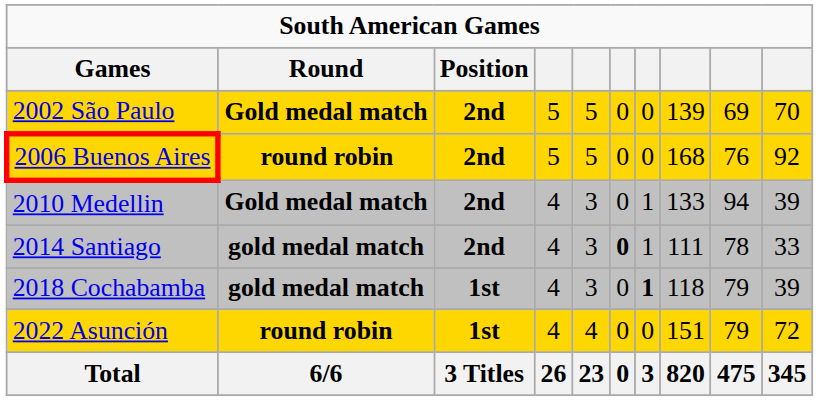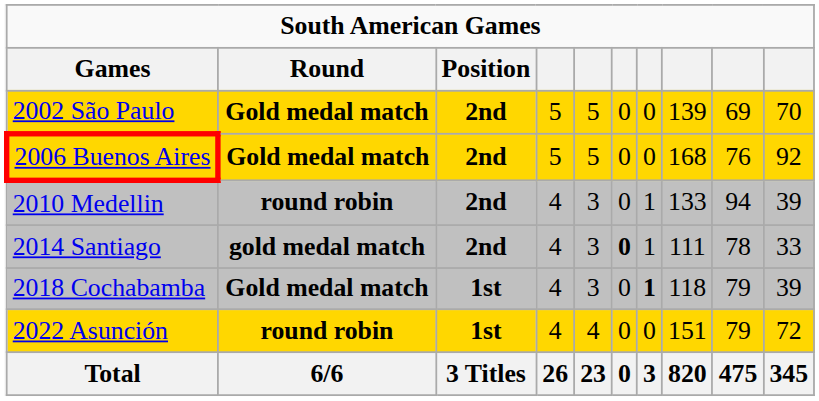 <table class="wikitable" style="text-align:center; font-size:90%;">
 <tr>
 <td colspan=10><strong>South American Games</strong></td>
 </tr>
 <tr>
 <th>Games</th>
 <th>Round</th>
 <th>Position</th>
 <th></th>
 <th></th>
 <th></th>
 <th></th>
 <th></th>
 <th></th>
 <th></th>
 </tr>
 <tr style="background:gold;">
 <td align=left> <a href='#'>2002 São Paulo</a></td>
 <td><strong>Gold medal match</strong></td>
 <td><strong>2nd</strong></td>
 <td>5</td>
 <td>5</td>
 <td>0</td>
 <td>0</td>
 <td>139</td>
 <td>69</td>
 <td>70</td>
 </tr>
 <tr style="background:gold;">
 <td style="border: 3px solid red" align=left> <a href='#'>2006 Buenos Aires</a></td>
-<td><strong>round robin</strong></td>
+<td><strong>Gold medal match</strong></td>
 <td><strong>2nd</strong></td>
 <td>5</td>
 <td>5</td>
 <td>0</td>
 <td>0</td>
 <td>168</td>
 <td>76</td>
 <td>92</td>
 </tr>
 <tr style="background:silver;">
 <td align=left> <a href='#'>2010 Medellin</a></td>
-<td><strong>Gold medal match</strong></td>
+<td><strong>round robin</strong></td>
 <td><strong>2nd</strong></td>
 <td>4</td>
 <td>3</td>
 <td>0</td>
 <td>1</td>
 <td>133</td>
 <td>94</td>
 <td>39</td>
 </tr>
 <tr style="background:silver;">
 <td align=left> <a href='#'>2014 Santiago</a></td>
 <td><strong>gold medal match</strong></td>
 <td><strong>2nd</strong></td>
 <td>4</td>
 <td>3</td>
 <td><strong>0</strong></td>
 <td>1</td>
 <td>111</td>
 <td>78</td>
 <td>33</td>
 </tr>
 <tr style="background:silver;">
 <td align=left> <a href='#'>2018 Cochabamba</a></td>
-<td><strong>gold medal match</strong></td>
+<td><strong>Gold medal match</strong></td>
 <td><strong>1st</strong></td>
 <td>4</td>
 <td>3</td>
 <td>0</td>
 <td><strong>1</strong></td>
 <td>118</td>
 <td>79</td>
 <td>39</td>
 </tr>
 <tr style="background:gold;">
 <td align=left> <a href='#'>2022 Asunción</a></td>
 <td><strong>round robin</strong></td>
 <td><strong>1st</strong></td>
 <td>4</td>
 <td>4</td>
 <td>0</td>
 <td>0</td>
 <td>151</td>
 <td>79</td>
 <td>72</td>
 </tr>
 <tr>
 <th>Total</th>
 <th>6/6</th>
 <th>3 Titles</th>
 <th>26</th>
 <th>23</th>
 <th>0</th>
 <th>3</th>
 <th>820</th>
 <th>475</th>
 <th>345</th>
 </tr>
 </table>
